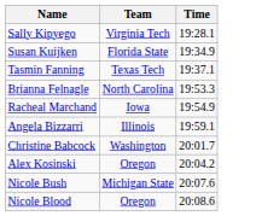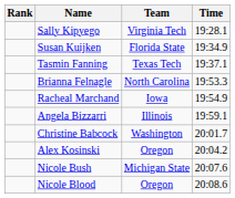 <table class="wikitable sortable" style="text-align:center">
 <tr>
+<th>Rank</th>
 <th>Name</th>
 <th>Team</th>
 <th>Time</th>
 </tr>
 <tr>
+<td></td>
 <td align=left> <a href='#'>Sally Kipyego</a></td>
 <td><a href='#'>Virginia Tech</a></td>
 <td>19:28.1</td>
 </tr>
 <tr>
+<td></td>
 <td align=left> <a href='#'>Susan Kuijken</a></td>
 <td><a href='#'>Florida State</a></td>
 <td>19:34.9</td>
 </tr>
 <tr>
+<td></td>
 <td align=left> <a href='#'>Tasmin Fanning</a></td>
 <td><a href='#'>Texas Tech</a></td>
 <td>19:37.1</td>
 </tr>
 <tr>
+<td></td>
 <td align=left> <a href='#'>Brianna Felnagle</a></td>
 <td><a href='#'>North Carolina</a></td>
 <td>19:53.3</td>
 </tr>
 <tr>
+<td></td>
 <td align=left> <a href='#'>Racheal Marchand</a></td>
 <td><a href='#'>Iowa</a></td>
 <td>19:54.9</td>
 </tr>
 <tr>
+<td></td>
 <td align=left> <a href='#'>Angela Bizzarri</a></td>
 <td><a href='#'>Illinois</a></td>
 <td>19:59.1</td>
 </tr>
 <tr>
+<td></td>
 <td align=left> <a href='#'>Christine Babcock</a></td>
 <td><a href='#'>Washington</a></td>
 <td>20:01.7</td>
 </tr>
 <tr>
+<td></td>
 <td align=left> <a href='#'>Alex Kosinski</a></td>
 <td><a href='#'>Oregon</a></td>
 <td>20:04.2</td>
 </tr>
 <tr>
+<td></td>
 <td align=left> <a href='#'>Nicole Bush</a></td>
 <td><a href='#'>Michigan State</a></td>
 <td>20:07.6</td>
 </tr>
 <tr>
+<td></td>
 <td align=left> <a href='#'>Nicole Blood</a></td>
 <td><a href='#'>Oregon</a></td>
 <td>20:08.6</td>
 </tr>
 </table>
